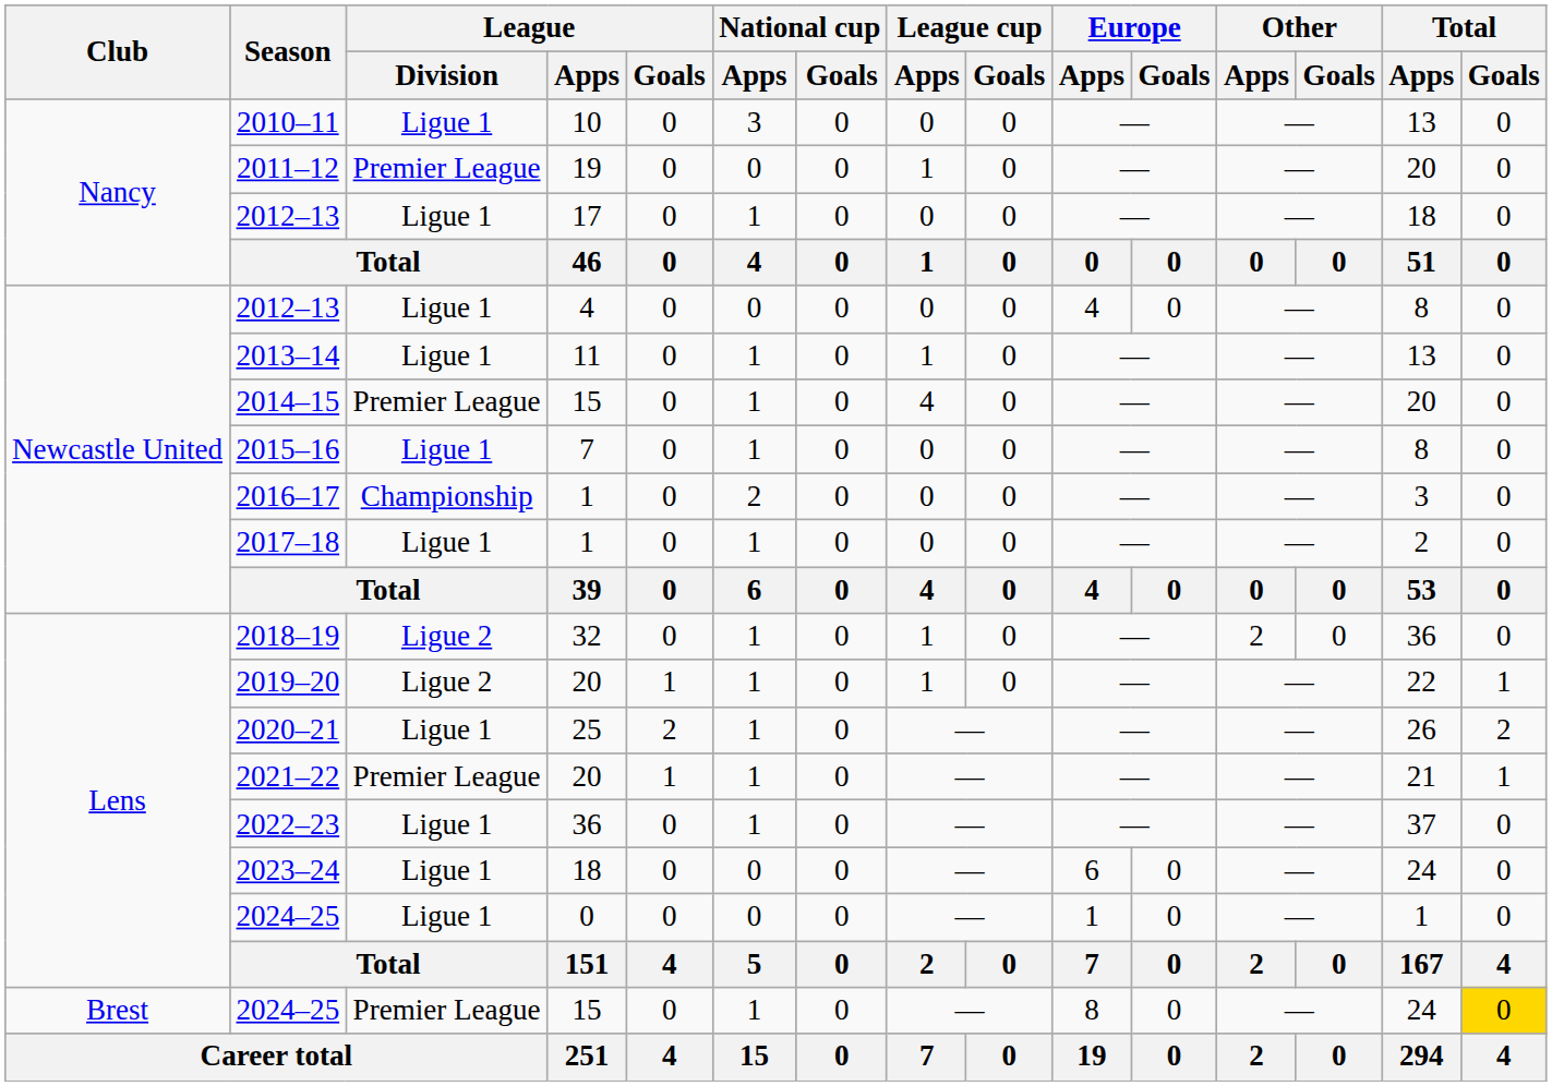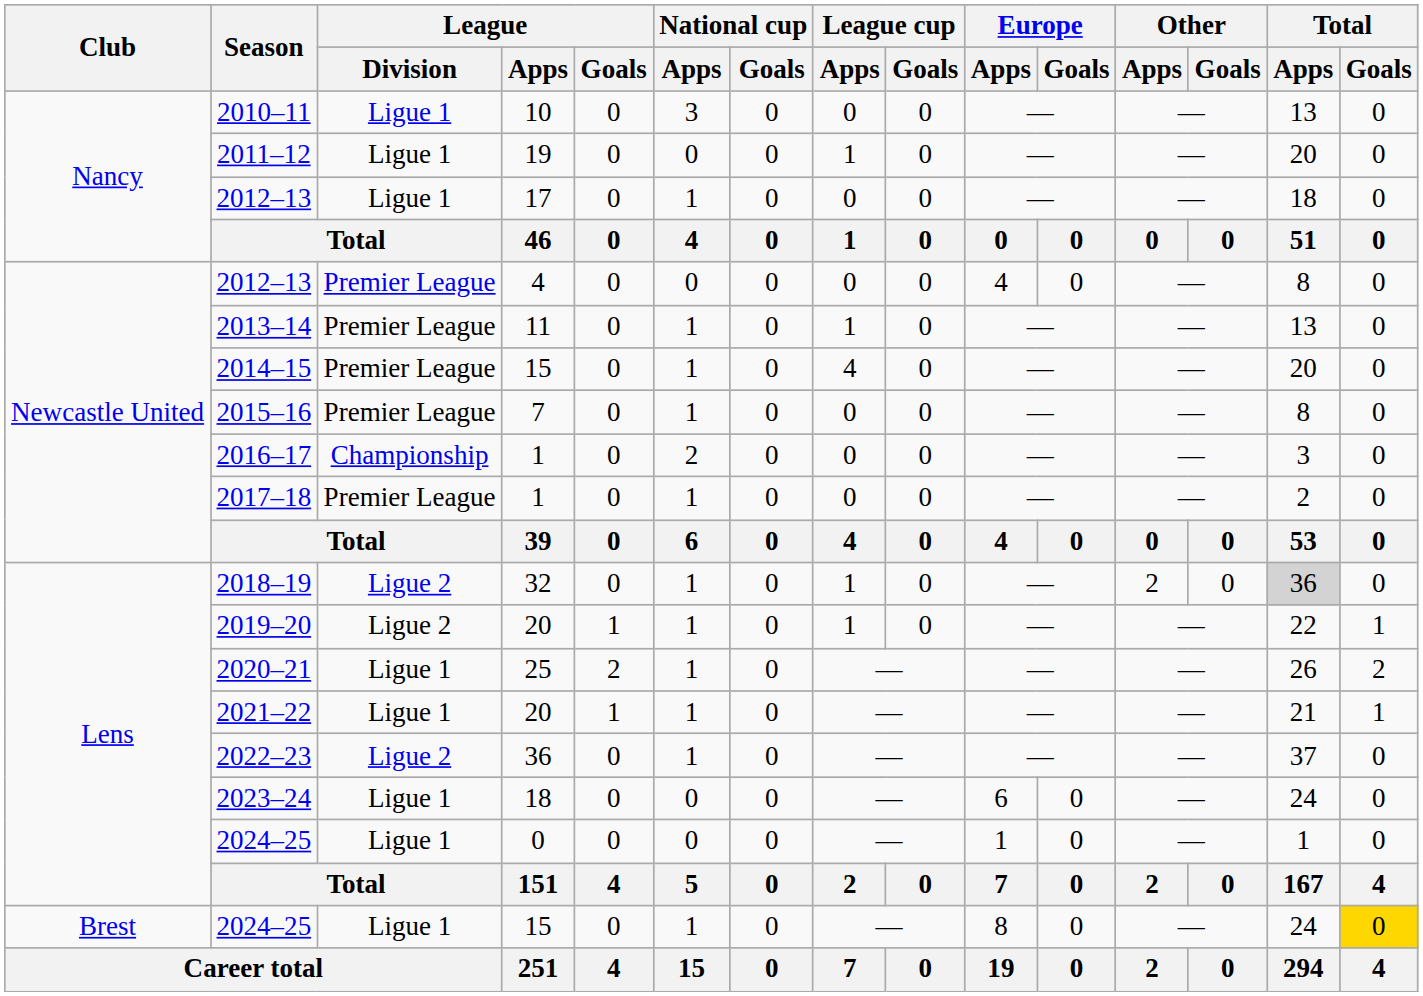 <table class="wikitable" style="text-align: center;">
 <tr>
 <th rowspan="2">Club</th>
 <th rowspan="2">Season</th>
 <th colspan="3">League</th>
 <th colspan="2">National cup</th>
 <th colspan="2">League cup</th>
 <th colspan="2"><a href='#'>Europe</a></th>
 <th colspan="2">Other</th>
 <th colspan="2">Total</th>
 </tr>
 <tr>
 <th>Division</th>
 <th>Apps</th>
 <th>Goals</th>
 <th>Apps</th>
 <th>Goals</th>
 <th>Apps</th>
 <th>Goals</th>
 <th>Apps</th>
 <th>Goals</th>
 <th>Apps</th>
 <th>Goals</th>
 <th>Apps</th>
 <th>Goals</th>
 </tr>
 <tr>
 <td rowspan="4"><a href='#'>Nancy</a></td>
 <td><a href='#'>2010–11</a></td>
 <td><a href='#'>Ligue 1</a></td>
 <td>10</td>
 <td>0</td>
 <td>3</td>
 <td>0</td>
 <td>0</td>
 <td>0</td>
 <td colspan="2">—</td>
 <td colspan="2">—</td>
 <td>13</td>
 <td>0</td>
 </tr>
 <tr>
 <td><a href='#'>2011–12</a></td>
-<td><a href='#'>Premier League</a></td>
+<td>Ligue 1</td>
 <td>19</td>
 <td>0</td>
 <td>0</td>
 <td>0</td>
 <td>1</td>
 <td>0</td>
 <td colspan="2">—</td>
 <td colspan="2">—</td>
 <td>20</td>
 <td>0</td>
 </tr>
 <tr>
 <td><a href='#'>2012–13</a></td>
 <td>Ligue 1</td>
 <td>17</td>
 <td>0</td>
 <td>1</td>
 <td>0</td>
 <td>0</td>
 <td>0</td>
 <td colspan="2">—</td>
 <td colspan="2">—</td>
 <td>18</td>
 <td>0</td>
 </tr>
 <tr>
 <th colspan="2">Total</th>
 <th>46</th>
 <th>0</th>
 <th>4</th>
 <th>0</th>
 <th>1</th>
 <th>0</th>
 <th>0</th>
 <th>0</th>
 <th>0</th>
 <th>0</th>
 <th>51</th>
 <th>0</th>
 </tr>
 <tr>
 <td rowspan="7"><a href='#'>Newcastle United</a></td>
 <td><a href='#'>2012–13</a></td>
-<td>Ligue 1</td>
+<td><a href='#'>Premier League</a></td>
 <td>4</td>
 <td>0</td>
 <td>0</td>
 <td>0</td>
 <td>0</td>
 <td>0</td>
 <td>4</td>
 <td>0</td>
 <td colspan="2">—</td>
 <td>8</td>
 <td>0</td>
 </tr>
 <tr>
 <td><a href='#'>2013–14</a></td>
-<td>Ligue 1</td>
+<td>Premier League</td>
 <td>11</td>
 <td>0</td>
 <td>1</td>
 <td>0</td>
 <td>1</td>
 <td>0</td>
 <td colspan="2">—</td>
 <td colspan="2">—</td>
 <td>13</td>
 <td>0</td>
 </tr>
 <tr>
 <td><a href='#'>2014–15</a></td>
 <td>Premier League</td>
 <td>15</td>
 <td>0</td>
 <td>1</td>
 <td>0</td>
 <td>4</td>
 <td>0</td>
 <td colspan="2">—</td>
 <td colspan="2">—</td>
 <td>20</td>
 <td>0</td>
 </tr>
 <tr>
 <td><a href='#'>2015–16</a></td>
-<td><a href='#'>Ligue 1</a></td>
+<td>Premier League</td>
 <td>7</td>
 <td>0</td>
 <td>1</td>
 <td>0</td>
 <td>0</td>
 <td>0</td>
 <td colspan="2">—</td>
 <td colspan="2">—</td>
 <td>8</td>
 <td>0</td>
 </tr>
 <tr>
 <td><a href='#'>2016–17</a></td>
 <td><a href='#'>Championship</a></td>
 <td>1</td>
 <td>0</td>
 <td>2</td>
 <td>0</td>
 <td>0</td>
 <td>0</td>
 <td colspan="2">—</td>
 <td colspan="2">—</td>
 <td>3</td>
 <td>0</td>
 </tr>
 <tr>
 <td><a href='#'>2017–18</a></td>
-<td>Ligue 1</td>
+<td>Premier League</td>
 <td>1</td>
 <td>0</td>
 <td>1</td>
 <td>0</td>
 <td>0</td>
 <td>0</td>
 <td colspan="2">—</td>
 <td colspan="2">—</td>
 <td>2</td>
 <td>0</td>
 </tr>
 <tr>
 <th colspan="2">Total</th>
 <th>39</th>
 <th>0</th>
 <th>6</th>
 <th>0</th>
 <th>4</th>
 <th>0</th>
 <th>4</th>
 <th>0</th>
 <th>0</th>
 <th>0</th>
 <th>53</th>
 <th>0</th>
 </tr>
 <tr>
 <td rowspan="8"><a href='#'>Lens</a></td>
 <td><a href='#'>2018–19</a></td>
 <td><a href='#'>Ligue 2</a></td>
 <td>32</td>
 <td>0</td>
 <td>1</td>
 <td>0</td>
 <td>1</td>
 <td>0</td>
 <td colspan="2">—</td>
 <td>2</td>
 <td>0</td>
-<td>36</td>
+<td style="background: lightgrey;">36</td>
 <td>0</td>
 </tr>
 <tr>
 <td><a href='#'>2019–20</a></td>
 <td>Ligue 2</td>
 <td>20</td>
 <td>1</td>
 <td>1</td>
 <td>0</td>
 <td>1</td>
 <td>0</td>
 <td colspan="2">—</td>
 <td colspan="2">—</td>
 <td>22</td>
 <td>1</td>
 </tr>
 <tr>
 <td><a href='#'>2020–21</a></td>
 <td>Ligue 1</td>
 <td>25</td>
 <td>2</td>
 <td>1</td>
 <td>0</td>
 <td colspan="2">—</td>
 <td colspan="2">—</td>
 <td colspan="2">—</td>
 <td>26</td>
 <td>2</td>
 </tr>
 <tr>
 <td><a href='#'>2021–22</a></td>
-<td>Premier League</td>
+<td>Ligue 1</td>
 <td>20</td>
 <td>1</td>
 <td>1</td>
 <td>0</td>
 <td colspan="2">—</td>
 <td colspan="2">—</td>
 <td colspan="2">—</td>
 <td>21</td>
 <td>1</td>
 </tr>
 <tr>
 <td><a href='#'>2022–23</a></td>
-<td>Ligue 1</td>
+<td><a href='#'>Ligue 2</a></td>
 <td>36</td>
 <td>0</td>
 <td>1</td>
 <td>0</td>
 <td colspan="2">—</td>
 <td colspan="2">—</td>
 <td colspan="2">—</td>
 <td>37</td>
 <td>0</td>
 </tr>
 <tr>
 <td><a href='#'>2023–24</a></td>
 <td>Ligue 1</td>
 <td>18</td>
 <td>0</td>
 <td>0</td>
 <td>0</td>
 <td colspan="2">—</td>
 <td>6</td>
 <td>0</td>
 <td colspan="2">—</td>
 <td>24</td>
 <td>0</td>
 </tr>
 <tr>
 <td><a href='#'>2024–25</a></td>
 <td>Ligue 1</td>
 <td>0</td>
 <td>0</td>
 <td>0</td>
 <td>0</td>
 <td colspan="2">—</td>
 <td>1</td>
 <td>0</td>
 <td colspan="2">—</td>
 <td>1</td>
 <td>0</td>
 </tr>
 <tr>
 <th colspan="2">Total</th>
 <th>151</th>
 <th>4</th>
 <th>5</th>
 <th>0</th>
 <th>2</th>
 <th>0</th>
 <th>7</th>
 <th>0</th>
 <th>2</th>
 <th>0</th>
 <th>167</th>
 <th>4</th>
 </tr>
 <tr>
 <td><a href='#'>Brest</a></td>
 <td><a href='#'>2024–25</a></td>
-<td>Premier League</td>
+<td>Ligue 1</td>
 <td>15</td>
 <td>0</td>
 <td>1</td>
 <td>0</td>
 <td colspan="2">—</td>
 <td>8</td>
 <td>0</td>
 <td colspan="2">—</td>
 <td>24</td>
 <td style="background: gold;">0</td>
 </tr>
 <tr>
 <th colspan="3">Career total</th>
 <th>251</th>
 <th>4</th>
 <th>15</th>
 <th>0</th>
 <th>7</th>
 <th>0</th>
 <th>19</th>
 <th>0</th>
 <th>2</th>
 <th>0</th>
 <th>294</th>
 <th>4</th>
 </tr>
 </table>
